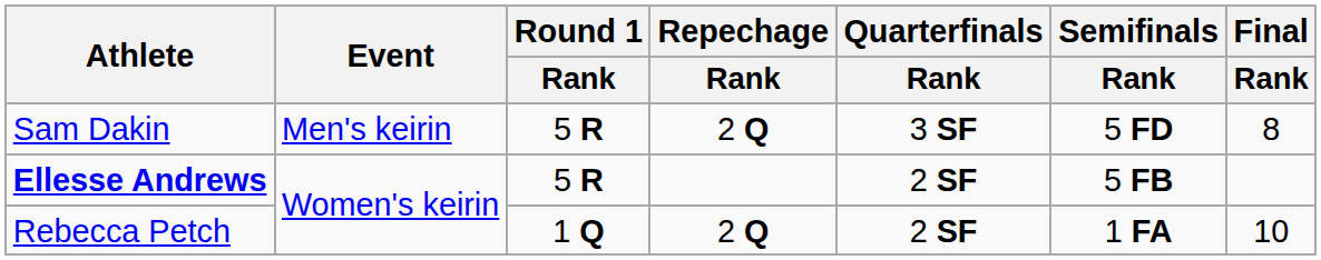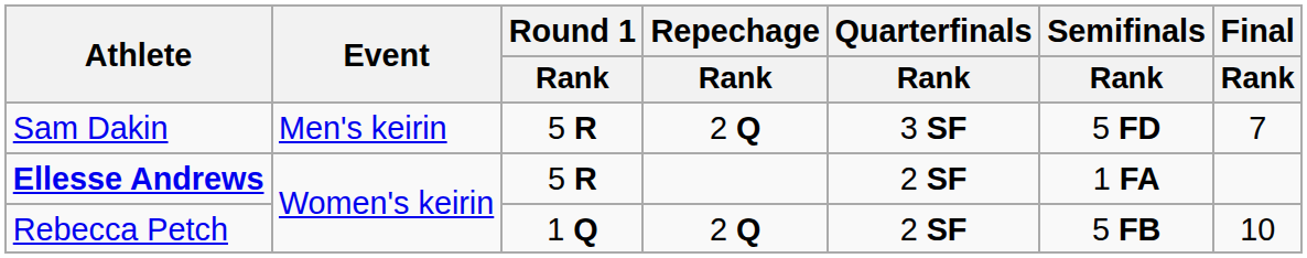 <table class=wikitable style=font-size:90%;text-align:center>
 <tr>
 <th rowspan=2>Athlete</th>
 <th rowspan=2>Event</th>
 <th>Round 1</th>
 <th>Repechage</th>
 <th>Quarterfinals</th>
 <th>Semifinals</th>
 <th>Final</th>
 </tr>
 <tr style=font-size:95%>
 <th>Rank</th>
 <th>Rank</th>
 <th>Rank</th>
 <th>Rank</th>
 <th>Rank</th>
 </tr>
 <tr>
 <td align=left><a href='#'>Sam Dakin</a></td>
 <td align=left><a href='#'>Men's keirin</a></td>
 <td>5 <strong>R</strong></td>
 <td>2 <strong>Q</strong></td>
 <td>3 <strong>SF</strong></td>
 <td>5 <strong>FD</strong></td>
-<td>8</td>
+<td>7</td>
 </tr>
 <tr>
 <td align=left><strong><a href='#'>Ellesse Andrews</a></strong></td>
 <td align=left rowspan=2><a href='#'>Women's keirin</a></td>
 <td>5 <strong>R</strong></td>
 <td></td>
 <td>2 <strong>SF</strong></td>
-<td>5 <strong>FB</strong></td>
+<td>1 <strong>FA</strong></td>
 <td></td>
 </tr>
 <tr>
 <td align=left><a href='#'>Rebecca Petch</a></td>
 <td>1 <strong>Q</strong></td>
 <td>2 <strong>Q</strong></td>
 <td>2 <strong>SF</strong></td>
-<td>1 <strong>FA</strong></td>
+<td>5 <strong>FB</strong></td>
 <td>10</td>
 </tr>
 </table>
